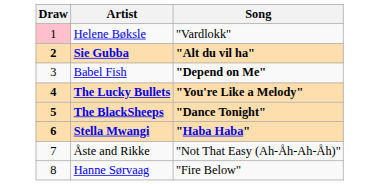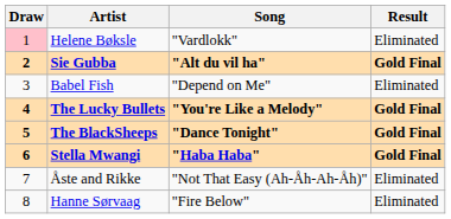 <table class="sortable wikitable" style="margin: 1em auto 1em auto; text-align:center">
 <tr>
 <th>Draw</th>
 <th>Artist</th>
 <th>Song</th>
+<th>Result</th>
 </tr>
 <tr>
 <td style="background: pink;">1</td>
 <td align="left"><a href='#'>Helene Bøksle</a></td>
 <td align="left">"Vardlokk"</td>
+<td align="left">Eliminated</td>
 </tr>
 <tr style="background: navajowhite; font-weight: bold;">
 <td>2</td>
 <td align="left"><a href='#'>Sie Gubba</a></td>
 <td align="left">"Alt du vil ha"</td>
+<td align="left">Gold Final</td>
 </tr>
 <tr>
 <td>3</td>
 <td align="left"><a href='#'>Babel Fish</a></td>
-<td align="left"><strong>"Depend on Me"</strong></td>
+<td align="left">"Depend on Me"</td>
+<td align="left">Eliminated</td>
 </tr>
 <tr style="background:navajowhite; font-weight:bold;">
 <td>4</td>
 <td align="left"><a href='#'>The Lucky Bullets</a></td>
 <td align="left">"You're Like a Melody"</td>
+<td align="left">Gold Final</td>
 </tr>
 <tr style="background:navajowhite; font-weight:bold;">
 <td>5</td>
 <td align="left"><a href='#'>The BlackSheeps</a></td>
 <td align="left">"Dance Tonight"</td>
+<td align="left">Gold Final</td>
 </tr>
 <tr style="background:navajowhite; font-weight:bold;">
 <td>6</td>
 <td align="left"><a href='#'>Stella Mwangi</a></td>
 <td align="left">"<a href='#'>Haba Haba</a>"</td>
+<td align="left">Gold Final</td>
 </tr>
 <tr>
 <td>7</td>
 <td align="left">Åste and Rikke</td>
 <td align="left">"Not That Easy (Ah-Åh-Ah-Åh)"</td>
+<td align="left">Eliminated</td>
 </tr>
 <tr>
 <td>8</td>
 <td align="left"><a href='#'>Hanne Sørvaag</a></td>
 <td align="left">"Fire Below"</td>
+<td align="left">Eliminated</td>
 </tr>
 </table>
